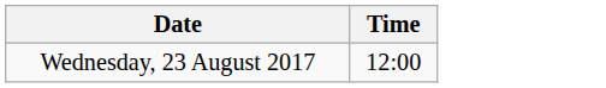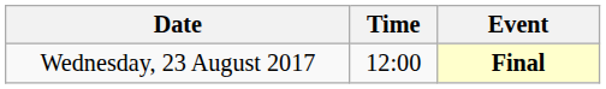 <table class = "wikitable" style="text-align:center;">
 <tr>
 <th width="220">Date</th>
 <th width="50">Time</th>
+<th width="100">Event</th>
 </tr>
 <tr>
 <td>Wednesday, 23 August 2017</td>
 <td>12:00</td>
+<td bgcolor="ffffcc"><strong>Final</strong></td>
 </tr>
 </table>
